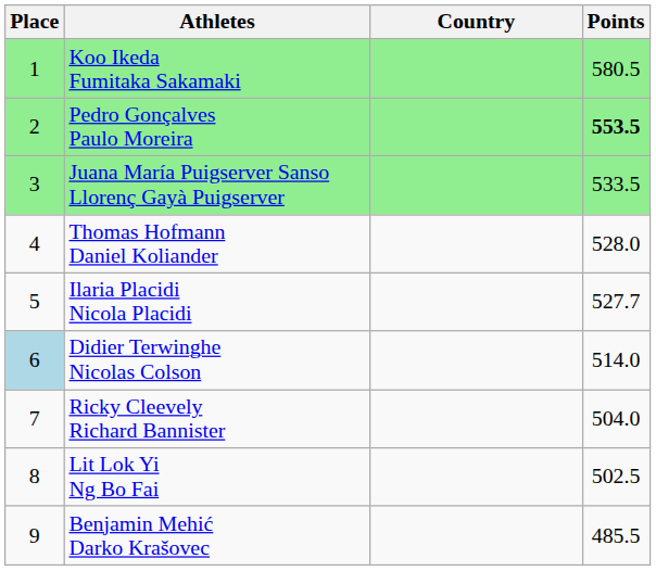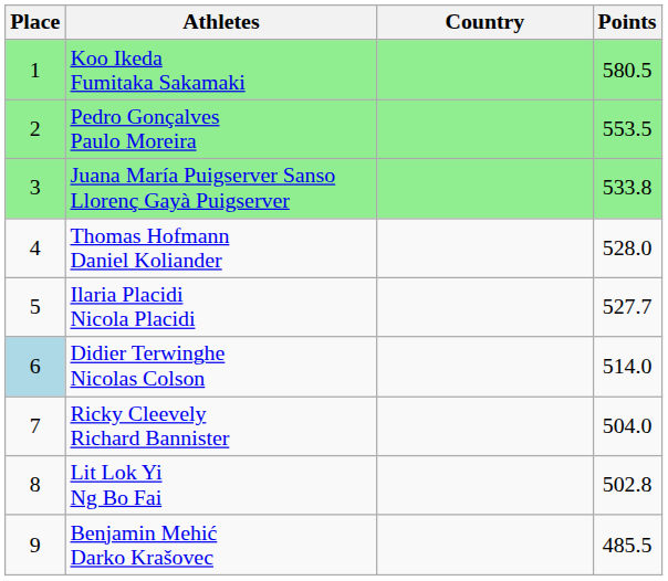 <table class="wikitable">
 <tr>
 <th>Place</th>
 <th width=220px>Athletes</th>
 <th width=150px>Country</th>
 <th>Points</th>
 </tr>
 <tr bgcolor=lightgreen>
 <td align=center>1</td>
 <td><a href='#'>Koo Ikeda</a><br><a href='#'>Fumitaka Sakamaki</a></td>
 <td></td>
 <td align=center>580.5</td>
 </tr>
 <tr bgcolor=lightgreen>
 <td align=center>2</td>
 <td><a href='#'>Pedro Gonçalves</a><br><a href='#'>Paulo Moreira</a></td>
 <td></td>
-<td align=center><strong>553.5</strong></td>
+<td align=center>553.5</td>
 </tr>
 <tr bgcolor=lightgreen>
 <td align=center>3</td>
 <td><a href='#'>Juana María Puigserver Sanso</a><br><a href='#'>Llorenç Gayà Puigserver</a></td>
 <td></td>
-<td align=center>533.5</td>
+<td align=center>533.8</td>
 </tr>
 <tr>
 <td align=center>4</td>
 <td><a href='#'>Thomas Hofmann</a><br><a href='#'>Daniel Koliander</a></td>
 <td></td>
 <td align=center>528.0</td>
 </tr>
 <tr>
 <td align=center>5</td>
 <td><a href='#'>Ilaria Placidi</a><br><a href='#'>Nicola Placidi</a></td>
 <td></td>
 <td align=center>527.7</td>
 </tr>
 <tr>
 <td align=center style="background: lightblue;">6</td>
 <td><a href='#'>Didier Terwinghe</a><br><a href='#'>Nicolas Colson</a></td>
 <td></td>
 <td align=center>514.0</td>
 </tr>
 <tr>
 <td align=center>7</td>
 <td><a href='#'>Ricky Cleevely</a><br><a href='#'>Richard Bannister</a></td>
 <td></td>
 <td align=center>504.0</td>
 </tr>
 <tr>
 <td align=center>8</td>
 <td><a href='#'>Lit Lok Yi</a><br><a href='#'>Ng Bo Fai</a></td>
 <td></td>
-<td align=center>502.5</td>
+<td align=center>502.8</td>
 </tr>
 <tr>
 <td align=center>9</td>
 <td><a href='#'>Benjamin Mehić</a><br><a href='#'>Darko Krašovec</a></td>
 <td></td>
 <td align=center>485.5</td>
 </tr>
 </table>
